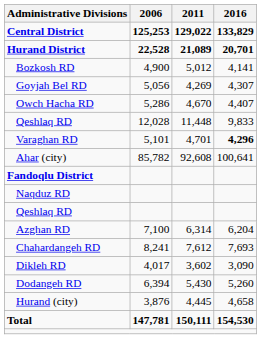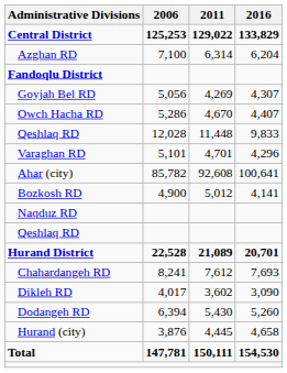 <table class="wikitable">
 <tr>
 <th>Administrative Divisions</th>
 <th>2006</th>
 <th>2011</th>
 <th>2016</th>
 </tr>
 <tr>
 <td><strong><a href='#'>Central District</a></strong></td>
 <td style="text-align: right;"><strong>125,253</strong></td>
 <td style="text-align: right;"><strong>129,022</strong></td>
 <td style="text-align: right;"><strong>133,829</strong></td>
 </tr>
 <tr>
-<td><strong><a href='#'>Hurand District</a></strong></td>
-<td style="text-align: right;"><strong>22,528</strong></td>
-<td style="text-align: right;"><strong>21,089</strong></td>
-<td style="text-align: right;"><strong>20,701</strong></td>
+<td style="padding-left: 1em;"><a href='#'>Azghan RD</a></td>
+<td style="text-align: right;">7,100</td>
+<td style="text-align: right;">6,314</td>
+<td style="text-align: right;">6,204</td>
 </tr>
 <tr>
-<td style="padding-left: 1em;"><a href='#'>Bozkosh RD</a></td>
-<td style="text-align: right;">4,900</td>
-<td style="text-align: right;">5,012</td>
-<td style="text-align: right;">4,141</td>
+<td><strong><a href='#'>Fandoqlu District</a></strong></td>
+<td style="text-align: right;"></td>
+<td style="text-align: right;"></td>
+<td style="text-align: right;"></td>
 </tr>
 <tr>
 <td style="padding-left: 1em;"><a href='#'>Goyjah Bel RD</a></td>
 <td style="text-align: right;">5,056</td>
 <td style="text-align: right;">4,269</td>
 <td style="text-align: right;">4,307</td>
 </tr>
 <tr>
 <td style="padding-left: 1em;"><a href='#'>Owch Hacha RD</a></td>
 <td style="text-align: right;">5,286</td>
 <td style="text-align: right;">4,670</td>
 <td style="text-align: right;">4,407</td>
 </tr>
 <tr>
 <td style="padding-left: 1em;"><a href='#'>Qeshlaq RD</a></td>
 <td style="text-align: right;">12,028</td>
 <td style="text-align: right;">11,448</td>
 <td style="text-align: right;">9,833</td>
 </tr>
 <tr>
 <td style="padding-left: 1em;"><a href='#'>Varaghan RD</a></td>
 <td style="text-align: right;">5,101</td>
 <td style="text-align: right;">4,701</td>
-<td style="text-align: right;"><strong>4,296</strong></td>
+<td style="text-align: right;">4,296</td>
 </tr>
 <tr>
 <td style="padding-left: 1em;"><a href='#'>Ahar</a> (city)</td>
 <td style="text-align: right;">85,782</td>
 <td style="text-align: right;">92,608</td>
 <td style="text-align: right;">100,641</td>
 </tr>
 <tr>
-<td><strong><a href='#'>Fandoqlu District</a></strong></td>
-<td style="text-align: right;"></td>
-<td style="text-align: right;"></td>
-<td style="text-align: right;"></td>
+<td style="padding-left: 1em;"><a href='#'>Bozkosh RD</a></td>
+<td style="text-align: right;">4,900</td>
+<td style="text-align: right;">5,012</td>
+<td style="text-align: right;">4,141</td>
 </tr>
 <tr>
 <td style="padding-left: 1em;"><a href='#'>Naqduz RD</a></td>
 <td style="text-align: right;"></td>
 <td style="text-align: right;"></td>
 <td style="text-align: right;"></td>
 </tr>
 <tr>
 <td style="padding-left: 1em;"><a href='#'>Qeshlaq RD</a></td>
 <td style="text-align: right;"></td>
 <td style="text-align: right;"></td>
 <td style="text-align: right;"></td>
 </tr>
 <tr>
-<td style="padding-left: 1em;"><a href='#'>Azghan RD</a></td>
-<td style="text-align: right;">7,100</td>
-<td style="text-align: right;">6,314</td>
-<td style="text-align: right;">6,204</td>
+<td><strong><a href='#'>Hurand District</a></strong></td>
+<td style="text-align: right;"><strong>22,528</strong></td>
+<td style="text-align: right;"><strong>21,089</strong></td>
+<td style="text-align: right;"><strong>20,701</strong></td>
 </tr>
 <tr>
 <td style="padding-left: 1em;"><a href='#'>Chahardangeh RD</a></td>
 <td style="text-align: right;">8,241</td>
 <td style="text-align: right;">7,612</td>
 <td style="text-align: right;">7,693</td>
 </tr>
 <tr>
 <td style="padding-left: 1em;"><a href='#'>Dikleh RD</a></td>
 <td style="text-align: right;">4,017</td>
 <td style="text-align: right;">3,602</td>
 <td style="text-align: right;">3,090</td>
 </tr>
 <tr>
 <td style="padding-left: 1em;"><a href='#'>Dodangeh RD</a></td>
 <td style="text-align: right;">6,394</td>
 <td style="text-align: right;">5,430</td>
 <td style="text-align: right;">5,260</td>
 </tr>
 <tr>
 <td style="padding-left: 1em;"><a href='#'>Hurand</a> (city)</td>
 <td style="text-align: right;">3,876</td>
 <td style="text-align: right;">4,445</td>
 <td style="text-align: right;">4,658</td>
 </tr>
 <tr>
 <td><strong>Total</strong></td>
 <td style="text-align: right;"><strong>147,781</strong></td>
 <td style="text-align: right;"><strong>150,111</strong></td>
 <td style="text-align: right;"><strong>154,530</strong></td>
 </tr>
 <tr>
 <td colspan=4></td>
 </tr>
 </table>
